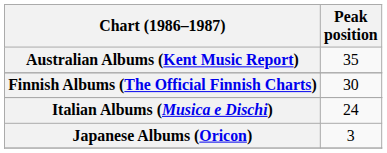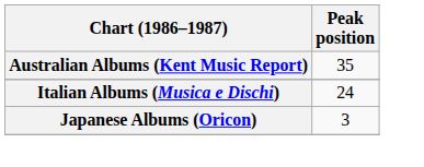 <table class="wikitable sortable plainrowheaders">
 <tr>
 <th>Chart (1986–1987)</th>
 <th>Peak<br>position</th>
 </tr>
 <tr>
 <th scope="row">Australian Albums (<a href='#'>Kent Music Report</a>)</th>
 <td align="center">35</td>
 </tr>
 <tr>
 </tr>
 <tr>
-</tr>
-<tr>
-<th scope="row">Finnish Albums (<a href='#'>The Official Finnish Charts</a>)</th>
-<td align="center">30</td>
 </tr>
 <tr>
 </tr>
 <tr>
 <th scope="row">Italian Albums (<em><a href='#'>Musica e Dischi</a></em>)</th>
 <td align="center">24</td>
 </tr>
 <tr>
 <th scope="row">Japanese Albums (<a href='#'>Oricon</a>)</th>
 <td align="center">3</td>
 </tr>
 <tr>
 </tr>
 <tr>
 </tr>
 <tr>
 </tr>
 <tr>
 </tr>
 </table>
